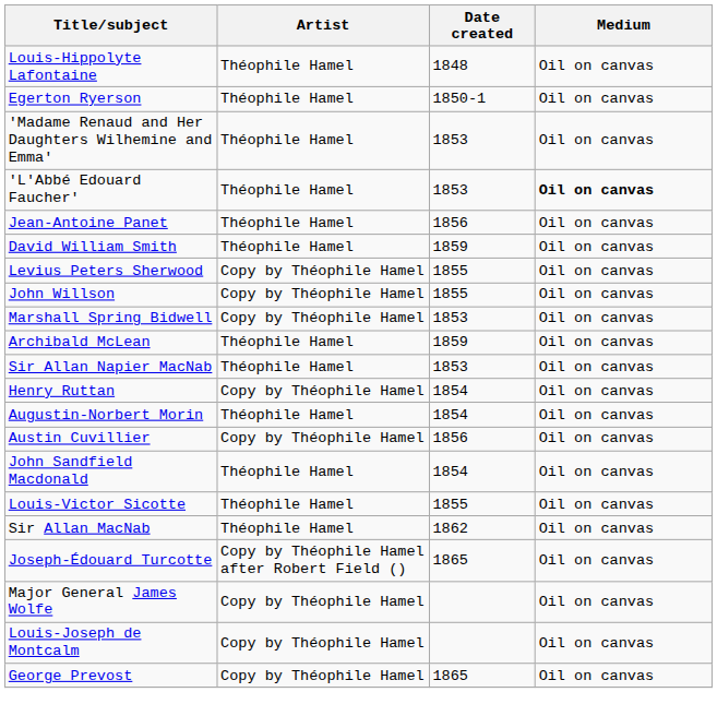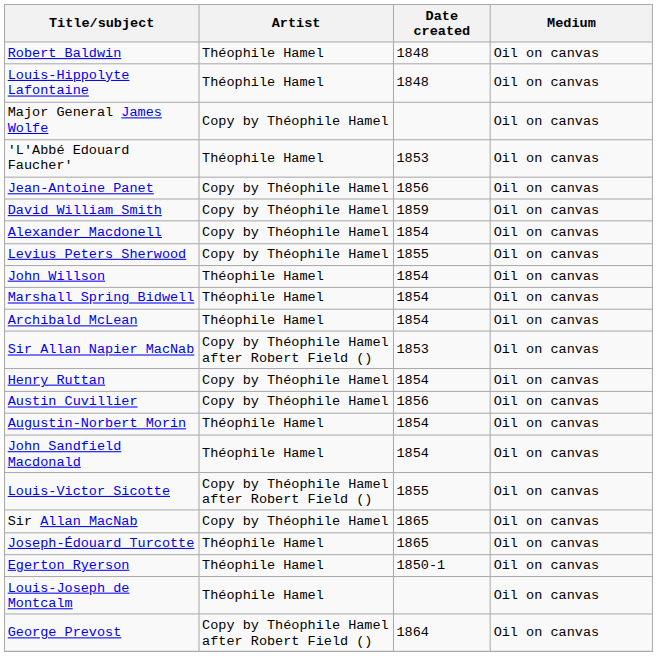 <table class="wikitable" style="width:100%">
 <tr>
 <th width="30%">Title/subject</th>
 <th width="30%">Artist</th>
 <th width="15%">Date created</th>
 <th width="25%">Medium</th>
 </tr>
 <tr>
+<td><a href='#'>Robert Baldwin</a></td>
+<td>Théophile Hamel</td>
+<td>1848</td>
+<td>Oil on canvas</td>
+</tr>
+<tr>
 <td><a href='#'>Louis-Hippolyte Lafontaine</a></td>
 <td>Théophile Hamel</td>
 <td>1848</td>
 <td>Oil on canvas</td>
 </tr>
 <tr>
-<td><a href='#'>Egerton Ryerson</a></td>
-<td>Théophile Hamel</td>
-<td>1850-1</td>
-<td>Oil on canvas</td>
-</tr>
-<tr>
-<td>'Madame Renaud and Her Daughters Wilhemine and Emma'</td>
-<td>Théophile Hamel</td>
-<td>1853</td>
+<td>Major General <a href='#'>James Wolfe</a></td>
+<td>Copy by Théophile Hamel</td>
+<td></td>
 <td>Oil on canvas</td>
 </tr>
 <tr>
 <td>'L'Abbé Edouard Faucher'</td>
 <td>Théophile Hamel</td>
 <td>1853</td>
-<td><strong>Oil on canvas</strong></td>
+<td>Oil on canvas</td>
 </tr>
 <tr>
 <td><a href='#'>Jean-Antoine Panet</a></td>
-<td>Théophile Hamel</td>
+<td>Copy by Théophile Hamel</td>
 <td>1856</td>
 <td>Oil on canvas</td>
 </tr>
 <tr>
 <td><a href='#'>David William Smith</a></td>
-<td>Théophile Hamel</td>
+<td>Copy by Théophile Hamel</td>
 <td>1859</td>
+<td>Oil on canvas</td>
+</tr>
+<tr>
+<td><a href='#'>Alexander Macdonell</a></td>
+<td>Copy by Théophile Hamel</td>
+<td>1854</td>
 <td>Oil on canvas</td>
 </tr>
 <tr>
 <td><a href='#'>Levius Peters Sherwood</a></td>
 <td>Copy by Théophile Hamel</td>
 <td>1855</td>
 <td>Oil on canvas</td>
 </tr>
 <tr>
 <td><a href='#'>John Willson</a></td>
-<td>Copy by Théophile Hamel</td>
-<td>1855</td>
+<td>Théophile Hamel</td>
+<td>1854</td>
 <td>Oil on canvas</td>
 </tr>
 <tr>
 <td><a href='#'>Marshall Spring Bidwell</a></td>
-<td>Copy by Théophile Hamel</td>
-<td>1853</td>
+<td>Théophile Hamel</td>
+<td>1854</td>
 <td>Oil on canvas</td>
 </tr>
 <tr>
 <td><a href='#'>Archibald McLean</a></td>
 <td>Théophile Hamel</td>
-<td>1859</td>
+<td>1854</td>
 <td>Oil on canvas</td>
 </tr>
 <tr>
 <td><a href='#'>Sir Allan Napier MacNab</a></td>
-<td>Théophile Hamel</td>
+<td>Copy by Théophile Hamel after Robert Field ()</td>
 <td>1853</td>
 <td>Oil on canvas</td>
 </tr>
 <tr>
 <td><a href='#'>Henry Ruttan</a></td>
 <td>Copy by Théophile Hamel</td>
 <td>1854</td>
 <td>Oil on canvas</td>
 </tr>
 <tr>
+<td><a href='#'>Austin Cuvillier</a></td>
+<td>Copy by Théophile Hamel</td>
+<td>1856</td>
+<td>Oil on canvas</td>
+</tr>
+<tr>
 <td><a href='#'>Augustin-Norbert Morin</a></td>
 <td>Théophile Hamel</td>
 <td>1854</td>
-<td>Oil on canvas</td>
-</tr>
-<tr>
-<td><a href='#'>Austin Cuvillier</a></td>
-<td>Copy by Théophile Hamel</td>
-<td>1856</td>
 <td>Oil on canvas</td>
 </tr>
 <tr>
 <td><a href='#'>John Sandfield Macdonald</a></td>
 <td>Théophile Hamel</td>
 <td>1854</td>
 <td>Oil on canvas</td>
 </tr>
 <tr>
 <td><a href='#'>Louis-Victor Sicotte</a></td>
-<td>Théophile Hamel</td>
+<td>Copy by Théophile Hamel after Robert Field ()</td>
 <td>1855</td>
 <td>Oil on canvas</td>
 </tr>
 <tr>
 <td>Sir <a href='#'>Allan MacNab</a></td>
-<td>Théophile Hamel</td>
-<td>1862</td>
+<td>Copy by Théophile Hamel</td>
+<td>1865</td>
 <td>Oil on canvas</td>
 </tr>
 <tr>
 <td><a href='#'>Joseph-Édouard Turcotte</a></td>
-<td>Copy by Théophile Hamel after Robert Field ()</td>
+<td>Théophile Hamel</td>
 <td>1865</td>
 <td>Oil on canvas</td>
 </tr>
 <tr>
-<td>Major General <a href='#'>James Wolfe</a></td>
-<td>Copy by Théophile Hamel</td>
-<td></td>
+<td><a href='#'>Egerton Ryerson</a></td>
+<td>Théophile Hamel</td>
+<td>1850-1</td>
 <td>Oil on canvas</td>
 </tr>
 <tr>
 <td><a href='#'>Louis-Joseph de Montcalm</a></td>
-<td>Copy by Théophile Hamel</td>
+<td>Théophile Hamel</td>
 <td></td>
 <td>Oil on canvas</td>
 </tr>
 <tr>
 <td><a href='#'>George Prevost</a></td>
-<td>Copy by Théophile Hamel</td>
-<td>1865</td>
+<td>Copy by Théophile Hamel after Robert Field ()</td>
+<td>1864</td>
 <td>Oil on canvas</td>
 </tr>
 <tr>
 </tr>
 </table>
